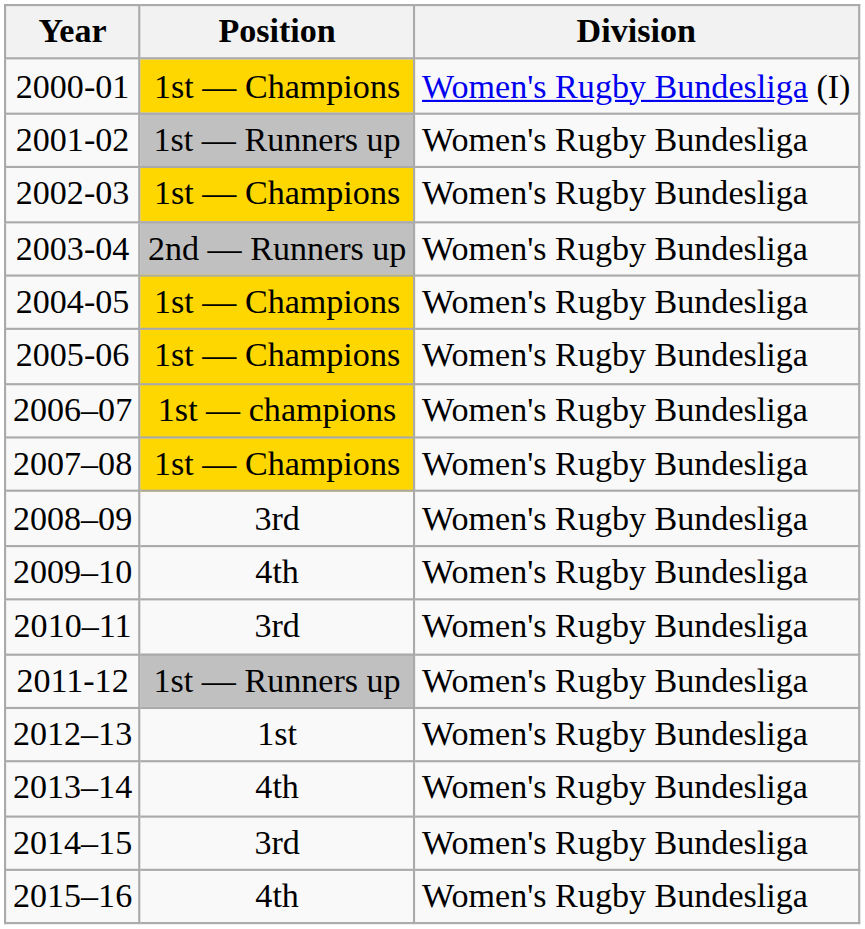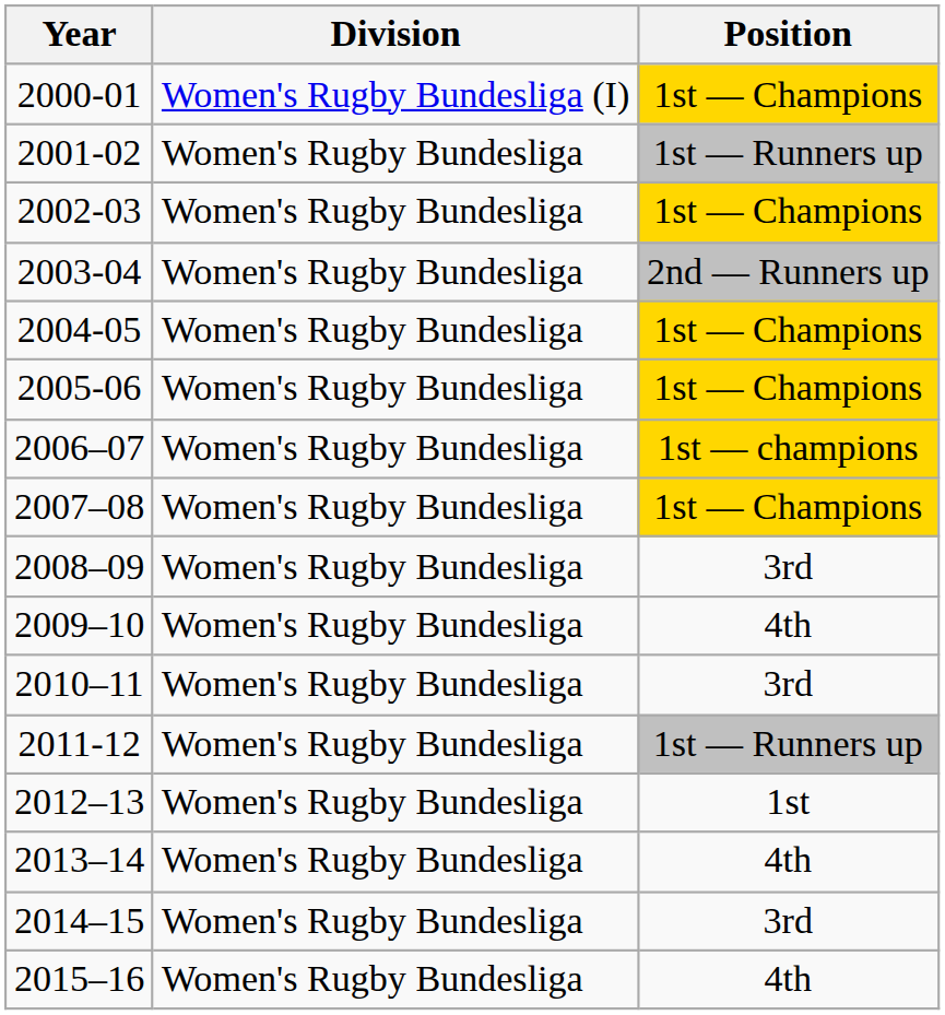 <table class="wikitable">
 <tr>
 <th>Year</th>
+<th>Division</th>
 <th>Position</th>
-<th>Division</th>
 </tr>
 <tr align="center">
 <td>2000-01</td>
+<td align="left"><a href='#'>Women's Rugby Bundesliga</a> (I)</td>
 <td bgcolor="#FFD700">1st — Champions</td>
-<td align="left"><a href='#'>Women's Rugby Bundesliga</a> (I)</td>
 </tr>
 <tr align="center">
 <td>2001-02</td>
+<td align="left">Women's Rugby Bundesliga</td>
 <td bgcolor=silver>1st — Runners up</td>
-<td align="left">Women's Rugby Bundesliga</td>
 </tr>
 <tr align="center">
 <td>2002-03</td>
+<td align="left">Women's Rugby Bundesliga</td>
 <td bgcolor="#FFD700">1st — Champions</td>
-<td align="left">Women's Rugby Bundesliga</td>
 </tr>
 <tr align="center">
 <td>2003-04</td>
+<td align="left">Women's Rugby Bundesliga</td>
 <td bgcolor=silver>2nd — Runners up</td>
-<td align="left">Women's Rugby Bundesliga</td>
 </tr>
 <tr align="center">
 <td>2004-05</td>
+<td align="left">Women's Rugby Bundesliga</td>
 <td bgcolor="#FFD700">1st — Champions</td>
-<td align="left">Women's Rugby Bundesliga</td>
 </tr>
 <tr align="center">
 <td>2005-06</td>
+<td align="left">Women's Rugby Bundesliga</td>
 <td bgcolor="#FFD700">1st — Champions</td>
-<td align="left">Women's Rugby Bundesliga</td>
 </tr>
 <tr align="center">
 <td>2006–07</td>
+<td align="left">Women's Rugby Bundesliga</td>
 <td bgcolor="#FFD700">1st — champions</td>
-<td align="left">Women's Rugby Bundesliga</td>
 </tr>
 <tr align="center">
 <td>2007–08</td>
+<td align="left">Women's Rugby Bundesliga</td>
 <td bgcolor="#FFD700">1st — Champions</td>
-<td align="left">Women's Rugby Bundesliga</td>
 </tr>
 <tr align="center">
 <td>2008–09</td>
+<td align="left">Women's Rugby Bundesliga</td>
 <td>3rd</td>
-<td align="left">Women's Rugby Bundesliga</td>
 </tr>
 <tr align="center">
 <td>2009–10</td>
+<td align="left">Women's Rugby Bundesliga</td>
 <td>4th</td>
-<td align="left">Women's Rugby Bundesliga</td>
 </tr>
 <tr align="center">
 <td>2010–11</td>
+<td align="left">Women's Rugby Bundesliga</td>
 <td>3rd</td>
-<td align="left">Women's Rugby Bundesliga</td>
 </tr>
 <tr align="center">
 <td>2011-12</td>
+<td align="left">Women's Rugby Bundesliga</td>
 <td bgcolor=silver>1st — Runners up</td>
-<td align="left">Women's Rugby Bundesliga</td>
 </tr>
 <tr align="center">
 <td>2012–13</td>
+<td align="left">Women's Rugby Bundesliga</td>
 <td>1st</td>
-<td align="left">Women's Rugby Bundesliga</td>
 </tr>
 <tr align="center">
 <td>2013–14</td>
+<td align="left">Women's Rugby Bundesliga</td>
 <td>4th</td>
-<td align="left">Women's Rugby Bundesliga</td>
 </tr>
 <tr align="center">
 <td>2014–15</td>
+<td align="left">Women's Rugby Bundesliga</td>
 <td>3rd</td>
-<td align="left">Women's Rugby Bundesliga</td>
 </tr>
 <tr align="center">
 <td>2015–16</td>
+<td align="left">Women's Rugby Bundesliga</td>
 <td>4th</td>
-<td align="left">Women's Rugby Bundesliga</td>
 </tr>
 </table>
